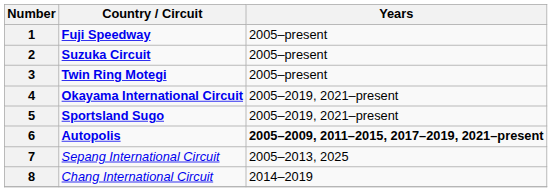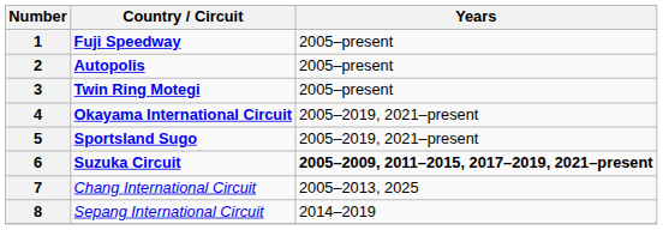 <table class="wikitable" style="text-align=center">
 <tr>
 <th>Number</th>
 <th>Country / Circuit</th>
 <th>Years</th>
 </tr>
 <tr>
 <th>1</th>
 <td><strong> <a href='#'>Fuji Speedway</a></strong></td>
 <td>2005–present</td>
 </tr>
 <tr>
 <th>2</th>
-<td><strong> <a href='#'>Suzuka Circuit</a></strong></td>
+<td><strong> <a href='#'>Autopolis</a></strong></td>
 <td>2005–present</td>
 </tr>
 <tr>
 <th>3</th>
 <td><strong> <a href='#'>Twin Ring Motegi</a></strong></td>
 <td>2005–present</td>
 </tr>
 <tr>
 <th>4</th>
 <td><strong> <a href='#'>Okayama International Circuit</a></strong></td>
 <td>2005–2019, 2021–present</td>
 </tr>
 <tr>
 <th>5</th>
 <td><strong> <a href='#'>Sportsland Sugo</a></strong></td>
 <td>2005–2019, 2021–present</td>
 </tr>
 <tr>
 <th>6</th>
-<td><strong> <a href='#'>Autopolis</a></strong></td>
+<td><strong> <a href='#'>Suzuka Circuit</a></strong></td>
 <td><strong>2005–2009, 2011–2015, 2017–2019, 2021–present</strong></td>
 </tr>
 <tr>
 <th>7</th>
-<td><em> <a href='#'>Sepang International Circuit</a></em></td>
+<td><em> <a href='#'>Chang International Circuit</a></em></td>
 <td>2005–2013, 2025</td>
 </tr>
 <tr>
 <th>8</th>
-<td><em> <a href='#'>Chang International Circuit</a></em></td>
+<td><em> <a href='#'>Sepang International Circuit</a></em></td>
 <td>2014–2019</td>
 </tr>
 <tr>
 </tr>
 </table>
